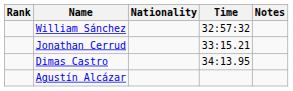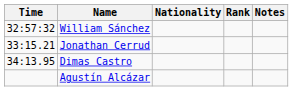 <table class="wikitable sortable" style="text-align:center">
 <tr>
-<th>Rank</th>
+<th>Time</th>
 <th>Name</th>
 <th>Nationality</th>
-<th>Time</th>
+<th>Rank</th>
 <th>Notes</th>
 </tr>
 <tr>
-<td></td>
+<td>32:57:32</td>
 <td align=left><a href='#'>William Sánchez</a></td>
 <td align=left></td>
-<td>32:57:32</td>
+<td></td>
 <td></td>
 </tr>
 <tr>
-<td></td>
+<td>33:15.21</td>
 <td align=left><a href='#'>Jonathan Cerrud</a></td>
 <td align=left></td>
-<td>33:15.21</td>
+<td></td>
 <td></td>
 </tr>
 <tr>
-<td></td>
+<td>34:13.95</td>
 <td align=left><a href='#'>Dimas Castro</a></td>
 <td align=left></td>
-<td>34:13.95</td>
+<td></td>
 <td></td>
 </tr>
 <tr>
 <td></td>
 <td align=left><a href='#'>Agustín Alcázar</a></td>
 <td align=left></td>
 <td></td>
 <td></td>
 </tr>
 </table>
